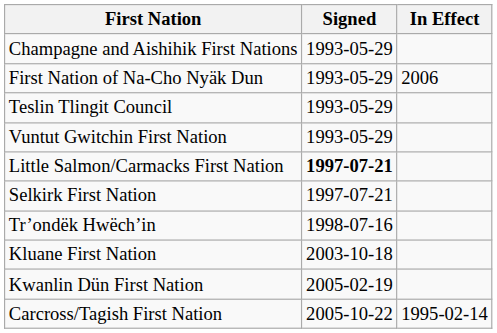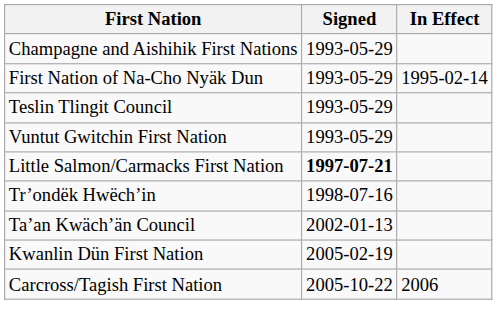 <table class="wikitable sortable">
 <tr>
 <th>First Nation</th>
 <th>Signed</th>
 <th>In Effect</th>
 </tr>
 <tr>
 <td>Champagne and Aishihik First Nations</td>
 <td>1993-05-29</td>
 <td></td>
 </tr>
 <tr>
 <td>First Nation of Na-Cho Nyäk Dun</td>
 <td>1993-05-29</td>
-<td>2006</td>
+<td>1995-02-14</td>
 </tr>
 <tr>
 <td>Teslin Tlingit Council</td>
 <td>1993-05-29</td>
 <td></td>
 </tr>
 <tr>
 <td>Vuntut Gwitchin First Nation</td>
 <td>1993-05-29</td>
 <td></td>
 </tr>
 <tr>
 <td>Little Salmon/Carmacks First Nation</td>
 <td><strong>1997-07-21</strong></td>
 <td></td>
 </tr>
 <tr>
-<td>Selkirk First Nation</td>
-<td>1997-07-21</td>
-<td></td>
-</tr>
-<tr>
 <td>Tr’ondëk Hwëch’in</td>
 <td>1998-07-16</td>
 <td></td>
 </tr>
 <tr>
-<td>Kluane First Nation</td>
-<td>2003-10-18</td>
+<td>Ta’an Kwäch’än Council</td>
+<td>2002-01-13</td>
 <td></td>
 </tr>
 <tr>
 <td>Kwanlin Dün First Nation</td>
 <td>2005-02-19</td>
 <td></td>
 </tr>
 <tr>
 <td>Carcross/Tagish First Nation</td>
 <td>2005-10-22</td>
-<td>1995-02-14</td>
+<td>2006</td>
 </tr>
 </table>
